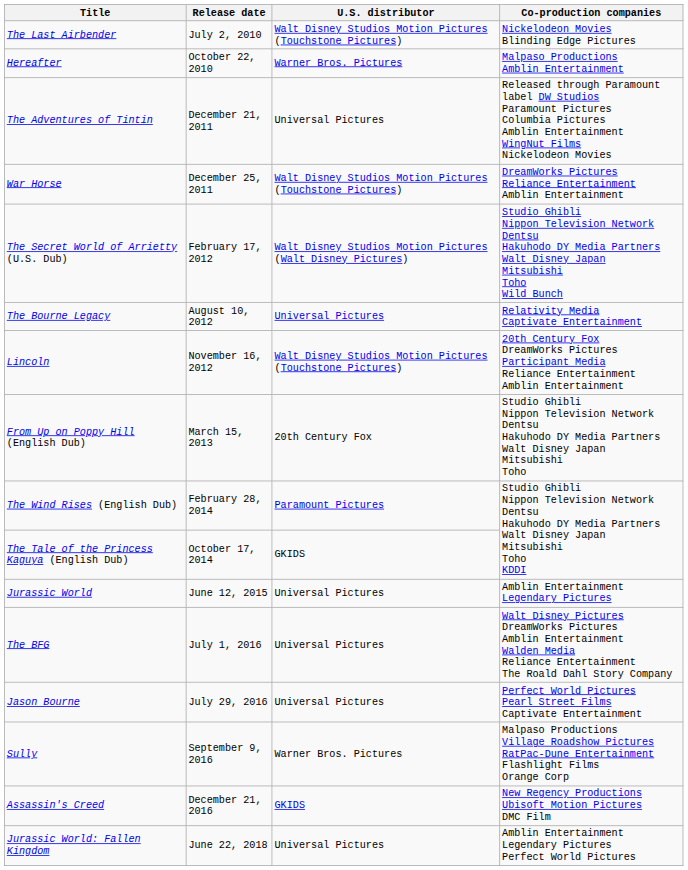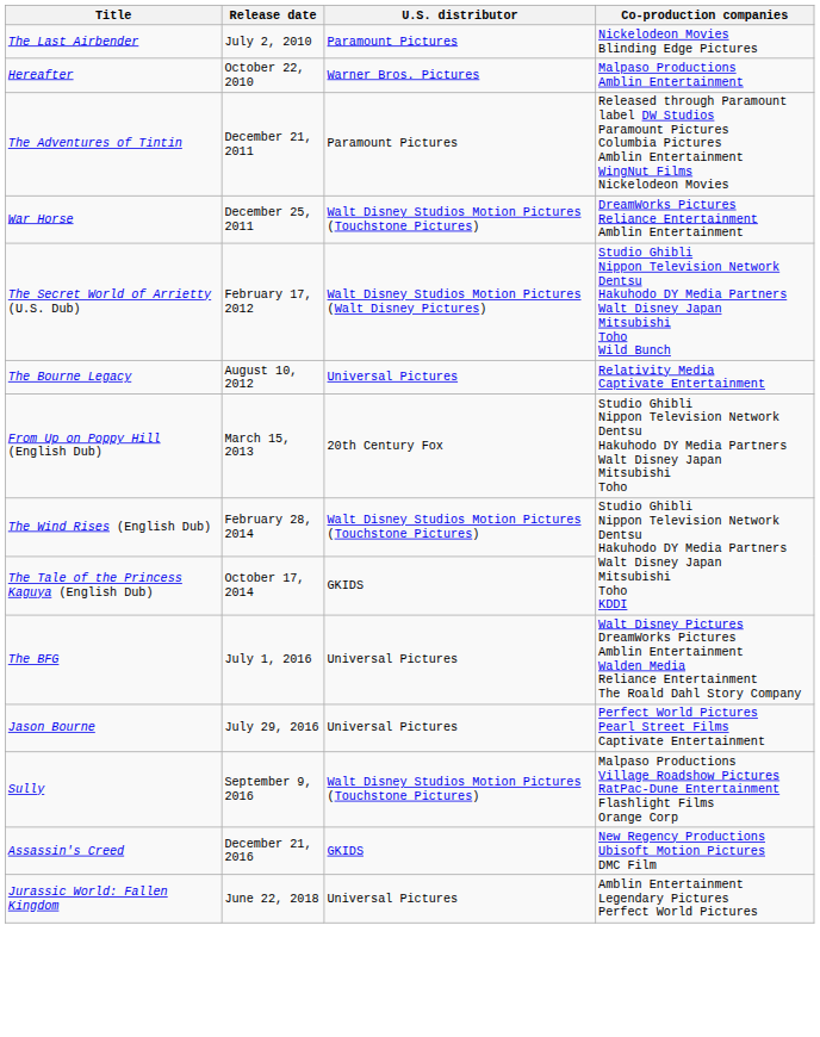 <table class="wikitable sortable">
 <tr>
 <th>Title</th>
 <th>Release date</th>
 <th>U.S. distributor</th>
 <th>Co-production companies</th>
 </tr>
 <tr>
 <td><em><a href='#'>The Last Airbender</a></em></td>
 <td>July 2, 2010</td>
-<td><a href='#'>Walt Disney Studios Motion Pictures</a> (<a href='#'>Touchstone Pictures</a>)</td>
+<td><a href='#'>Paramount Pictures</a></td>
 <td><a href='#'>Nickelodeon Movies</a><br>Blinding Edge Pictures</td>
 </tr>
 <tr>
 <td><em><a href='#'>Hereafter</a></em></td>
 <td>October 22, 2010</td>
 <td><a href='#'>Warner Bros. Pictures</a></td>
 <td><a href='#'>Malpaso Productions</a><br><a href='#'>Amblin Entertainment</a></td>
 </tr>
 <tr>
 <td><em><a href='#'>The Adventures of Tintin</a></em></td>
 <td>December 21, 2011</td>
-<td>Universal Pictures</td>
+<td>Paramount Pictures</td>
 <td>Released through Paramount label <a href='#'>DW Studios</a><br>Paramount Pictures<br>Columbia Pictures<br>Amblin Entertainment<br><a href='#'>WingNut Films</a><br>Nickelodeon Movies</td>
 </tr>
 <tr>
 <td><em><a href='#'>War Horse</a></em></td>
 <td>December 25, 2011</td>
 <td><a href='#'>Walt Disney Studios Motion Pictures</a> (<a href='#'>Touchstone Pictures</a>)</td>
 <td><a href='#'>DreamWorks Pictures</a><br><a href='#'>Reliance Entertainment</a><br>Amblin Entertainment</td>
 </tr>
 <tr>
 <td><em><a href='#'>The Secret World of Arrietty</a></em> (U.S. Dub)</td>
 <td>February 17, 2012</td>
 <td><a href='#'>Walt Disney Studios Motion Pictures</a> (<a href='#'>Walt Disney Pictures</a>)</td>
 <td><a href='#'>Studio Ghibli</a><br><a href='#'>Nippon Television Network</a><br><a href='#'>Dentsu</a><br><a href='#'>Hakuhodo DY Media Partners</a><br><a href='#'>Walt Disney Japan</a><br><a href='#'>Mitsubishi</a><br><a href='#'>Toho</a><br><a href='#'>Wild Bunch</a></td>
 </tr>
 <tr>
 <td><em><a href='#'>The Bourne Legacy</a></em></td>
 <td>August 10, 2012</td>
 <td><a href='#'>Universal Pictures</a></td>
 <td><a href='#'>Relativity Media</a><br><a href='#'>Captivate Entertainment</a></td>
 </tr>
 <tr>
-<td><em><a href='#'>Lincoln</a></em></td>
-<td>November 16, 2012</td>
-<td><a href='#'>Walt Disney Studios Motion Pictures</a> (<a href='#'>Touchstone Pictures</a>)</td>
-<td><a href='#'>20th Century Fox</a><br>DreamWorks Pictures<br><a href='#'>Participant Media</a><br>Reliance Entertainment<br>Amblin Entertainment</td>
-</tr>
-<tr>
 <td><em><a href='#'>From Up on Poppy Hill</a></em> (English Dub)</td>
 <td>March 15, 2013</td>
 <td>20th Century Fox</td>
 <td>Studio Ghibli<br>Nippon Television Network<br>Dentsu<br>Hakuhodo DY Media Partners<br>Walt Disney Japan<br>Mitsubishi<br>Toho</td>
 </tr>
 <tr>
 <td><em><a href='#'>The Wind Rises</a></em> (English Dub)</td>
 <td>February 28, 2014</td>
-<td><a href='#'>Paramount Pictures</a></td>
+<td><a href='#'>Walt Disney Studios Motion Pictures</a> (<a href='#'>Touchstone Pictures</a>)</td>
 <td rowspan="2">Studio Ghibli<br>Nippon Television Network<br>Dentsu<br>Hakuhodo DY Media Partners<br>Walt Disney Japan<br>Mitsubishi<br>Toho<br><a href='#'>KDDI</a></td>
 </tr>
 <tr>
 <td><em><a href='#'>The Tale of the Princess Kaguya</a></em> (English Dub)</td>
 <td>October 17, 2014</td>
 <td>GKIDS</td>
-</tr>
-<tr>
-<td><em><a href='#'>Jurassic World</a></em></td>
-<td>June 12, 2015</td>
-<td>Universal Pictures</td>
-<td>Amblin Entertainment<br><a href='#'>Legendary Pictures</a></td>
 </tr>
 <tr>
 <td><em><a href='#'>The BFG</a></em></td>
 <td>July 1, 2016</td>
 <td>Universal Pictures</td>
 <td><a href='#'>Walt Disney Pictures</a><br>DreamWorks Pictures<br>Amblin Entertainment<br><a href='#'>Walden Media</a><br>Reliance Entertainment<br>The Roald Dahl Story Company</td>
 </tr>
 <tr>
 <td><em><a href='#'>Jason Bourne</a></em></td>
 <td>July 29, 2016</td>
 <td>Universal Pictures</td>
 <td><a href='#'>Perfect World Pictures</a><br><a href='#'>Pearl Street Films</a><br>Captivate Entertainment</td>
 </tr>
 <tr>
 <td><em><a href='#'>Sully</a></em></td>
 <td>September 9, 2016</td>
-<td>Warner Bros. Pictures</td>
+<td><a href='#'>Walt Disney Studios Motion Pictures</a> (<a href='#'>Touchstone Pictures</a>)</td>
 <td>Malpaso Productions<br><a href='#'>Village Roadshow Pictures</a><br><a href='#'>RatPac-Dune Entertainment</a><br>Flashlight Films<br>Orange Corp</td>
 </tr>
 <tr>
 <td><em><a href='#'>Assassin's Creed</a></em></td>
 <td>December 21, 2016</td>
 <td><a href='#'>GKIDS</a></td>
 <td><a href='#'>New Regency Productions</a><br><a href='#'>Ubisoft Motion Pictures</a><br>DMC Film</td>
 </tr>
 <tr>
 <td><em><a href='#'>Jurassic World: Fallen Kingdom</a></em></td>
 <td>June 22, 2018</td>
 <td>Universal Pictures</td>
 <td>Amblin Entertainment<br>Legendary Pictures<br>Perfect World Pictures</td>
 </tr>
 </table>
